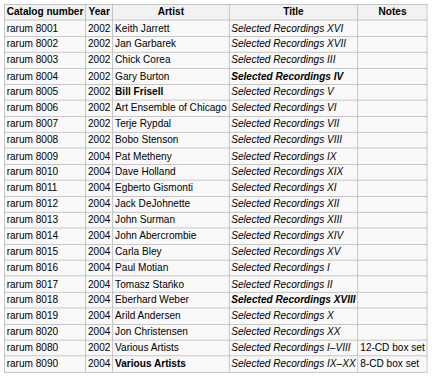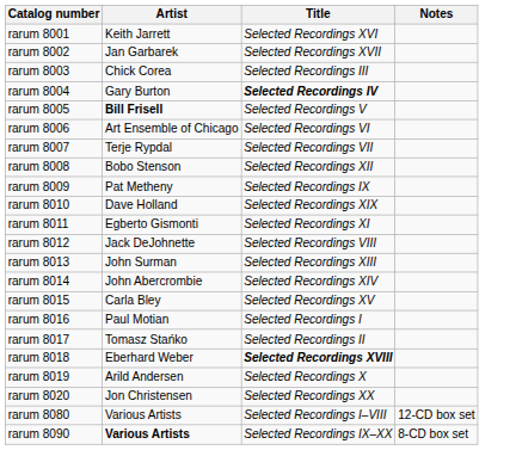 <table align="center" | class="wikitable sortable" | bgcolor="#CCCCCC">
 <tr>
 <th>Catalog number</th>
-<th>Year</th>
 <th>Artist</th>
 <th>Title</th>
 <th>Notes</th>
 </tr>
 <tr>
 <td>rarum 8001</td>
-<td>2002</td>
 <td>Keith Jarrett</td>
 <td><em>Selected Recordings XVI</em></td>
 <td></td>
 </tr>
 <tr>
 <td>rarum 8002</td>
-<td>2002</td>
 <td>Jan Garbarek</td>
 <td><em>Selected Recordings XVII</em></td>
 <td></td>
 </tr>
 <tr>
 <td>rarum 8003</td>
-<td>2002</td>
 <td>Chick Corea</td>
 <td><em>Selected Recordings III</em></td>
 <td></td>
 </tr>
 <tr>
 <td>rarum 8004</td>
-<td>2002</td>
 <td>Gary Burton</td>
 <td><strong><em>Selected Recordings IV</em></strong></td>
 <td></td>
 </tr>
 <tr>
 <td>rarum 8005</td>
-<td>2002</td>
 <td><strong>Bill Frisell</strong></td>
 <td><em>Selected Recordings V</em></td>
 <td></td>
 </tr>
 <tr>
 <td>rarum 8006</td>
-<td>2002</td>
 <td>Art Ensemble of Chicago</td>
 <td><em>Selected Recordings VI</em></td>
 <td></td>
 </tr>
 <tr>
 <td>rarum 8007</td>
-<td>2002</td>
 <td>Terje Rypdal</td>
 <td><em>Selected Recordings VII</em></td>
 <td></td>
 </tr>
 <tr>
 <td>rarum 8008</td>
-<td>2002</td>
 <td>Bobo Stenson</td>
-<td><em>Selected Recordings VIII</em></td>
+<td><em>Selected Recordings XII</em></td>
 <td></td>
 </tr>
 <tr>
 <td>rarum 8009</td>
-<td>2004</td>
 <td>Pat Metheny</td>
 <td><em>Selected Recordings IX</em></td>
 <td></td>
 </tr>
 <tr>
 <td>rarum 8010</td>
-<td>2004</td>
 <td>Dave Holland</td>
 <td><em>Selected Recordings XIX</em></td>
 <td></td>
 </tr>
 <tr>
 <td>rarum 8011</td>
-<td>2004</td>
 <td>Egberto Gismonti</td>
 <td><em>Selected Recordings XI</em></td>
 <td></td>
 </tr>
 <tr>
 <td>rarum 8012</td>
-<td>2004</td>
 <td>Jack DeJohnette</td>
-<td><em>Selected Recordings XII</em></td>
+<td><em>Selected Recordings VIII</em></td>
 <td></td>
 </tr>
 <tr>
 <td>rarum 8013</td>
-<td>2004</td>
 <td>John Surman</td>
 <td><em>Selected Recordings XIII</em></td>
 <td></td>
 </tr>
 <tr>
 <td>rarum 8014</td>
-<td>2004</td>
 <td>John Abercrombie</td>
 <td><em>Selected Recordings XIV</em></td>
 <td></td>
 </tr>
 <tr>
 <td>rarum 8015</td>
-<td>2004</td>
 <td>Carla Bley</td>
 <td><em>Selected Recordings XV</em></td>
 <td></td>
 </tr>
 <tr>
 <td>rarum 8016</td>
-<td>2004</td>
 <td>Paul Motian</td>
 <td><em>Selected Recordings I</em></td>
 <td></td>
 </tr>
 <tr>
 <td>rarum 8017</td>
-<td>2004</td>
 <td>Tomasz Stańko</td>
 <td><em>Selected Recordings II</em></td>
 <td></td>
 </tr>
 <tr>
 <td>rarum 8018</td>
-<td>2004</td>
 <td>Eberhard Weber</td>
 <td><strong><em>Selected Recordings XVIII</em></strong></td>
 <td></td>
 </tr>
 <tr>
 <td>rarum 8019</td>
-<td>2004</td>
 <td>Arild Andersen</td>
 <td><em>Selected Recordings X</em></td>
 <td></td>
 </tr>
 <tr>
 <td>rarum 8020</td>
-<td>2004</td>
 <td>Jon Christensen</td>
 <td><em>Selected Recordings XX</em></td>
 <td></td>
 </tr>
 <tr>
 <td>rarum 8080</td>
-<td>2002</td>
 <td>Various Artists</td>
 <td><em>Selected Recordings I–VIII</em></td>
 <td>12-CD box set</td>
 </tr>
 <tr>
 <td>rarum 8090</td>
-<td>2004</td>
 <td><strong>Various Artists</strong></td>
 <td><em>Selected Recordings IX–XX</em></td>
 <td>8-CD box set</td>
 </tr>
 </table>
